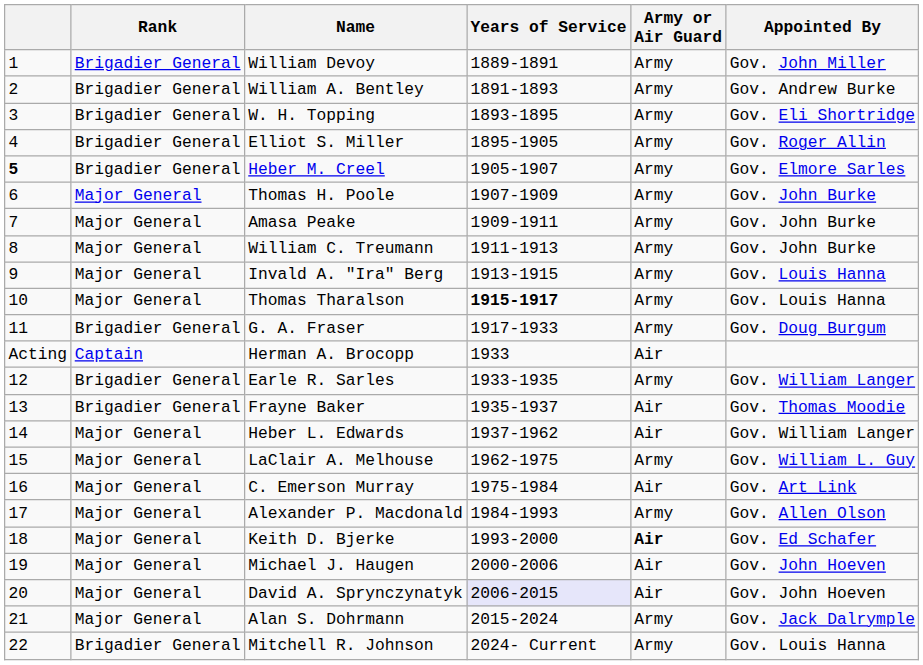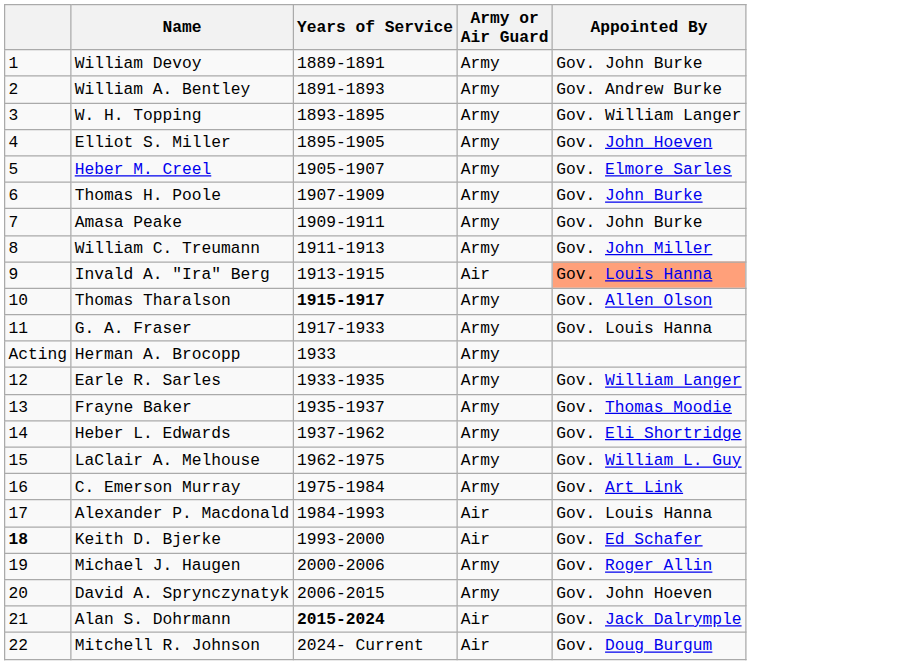 <table class="wikitable">
 <tr>
 <th></th>
-<th>Rank</th>
 <th>Name</th>
 <th>Years of Service</th>
 <th>Army or<br>Air Guard</th>
 <th>Appointed By</th>
 </tr>
 <tr>
 <td>1</td>
-<td><a href='#'>Brigadier General</a></td>
 <td>William Devoy</td>
 <td>1889-1891</td>
 <td>Army</td>
-<td>Gov. <a href='#'>John Miller</a></td>
+<td>Gov. John Burke</td>
 </tr>
 <tr>
 <td>2</td>
-<td>Brigadier General</td>
 <td>William A. Bentley</td>
 <td>1891-1893</td>
 <td>Army</td>
 <td>Gov. Andrew Burke</td>
 </tr>
 <tr>
 <td>3</td>
-<td>Brigadier General</td>
 <td>W. H. Topping</td>
 <td>1893-1895</td>
 <td>Army</td>
-<td>Gov. <a href='#'>Eli Shortridge</a></td>
+<td>Gov. William Langer</td>
 </tr>
 <tr>
 <td>4</td>
-<td>Brigadier General</td>
 <td>Elliot S. Miller</td>
 <td>1895-1905</td>
 <td>Army</td>
-<td>Gov. <a href='#'>Roger Allin</a></td>
+<td>Gov. <a href='#'>John Hoeven</a></td>
 </tr>
 <tr>
-<td><strong>5</strong></td>
-<td>Brigadier General</td>
+<td>5</td>
 <td><a href='#'>Heber M. Creel</a></td>
 <td>1905-1907</td>
 <td>Army</td>
 <td>Gov. <a href='#'>Elmore Sarles</a></td>
 </tr>
 <tr>
 <td>6</td>
-<td><a href='#'>Major General</a></td>
 <td>Thomas H. Poole</td>
 <td>1907-1909</td>
 <td>Army</td>
 <td>Gov. <a href='#'>John Burke</a></td>
 </tr>
 <tr>
 <td>7</td>
-<td>Major General</td>
 <td>Amasa Peake</td>
 <td>1909-1911</td>
 <td>Army</td>
 <td>Gov. John Burke</td>
 </tr>
 <tr>
 <td>8</td>
-<td>Major General</td>
 <td>William C. Treumann</td>
 <td>1911-1913</td>
 <td>Army</td>
-<td>Gov. John Burke</td>
+<td>Gov. <a href='#'>John Miller</a></td>
 </tr>
 <tr>
 <td>9</td>
-<td>Major General</td>
 <td>Invald A. "Ira" Berg</td>
 <td>1913-1915</td>
-<td>Army</td>
-<td>Gov. <a href='#'>Louis Hanna</a></td>
+<td>Air</td>
+<td style="background: lightsalmon;">Gov. <a href='#'>Louis Hanna</a></td>
 </tr>
 <tr>
 <td>10</td>
-<td>Major General</td>
 <td>Thomas Tharalson</td>
 <td><strong>1915-1917</strong></td>
+<td>Army</td>
+<td>Gov. <a href='#'>Allen Olson</a></td>
+</tr>
+<tr>
+<td>11</td>
+<td>G. A. Fraser</td>
+<td>1917-1933</td>
 <td>Army</td>
 <td>Gov. Louis Hanna</td>
 </tr>
 <tr>
-<td>11</td>
-<td>Brigadier General</td>
-<td>G. A. Fraser</td>
-<td>1917-1933</td>
-<td>Army</td>
-<td>Gov. <a href='#'>Doug Burgum</a></td>
-</tr>
-<tr>
 <td>Acting</td>
-<td><a href='#'>Captain</a></td>
 <td>Herman A. Brocopp</td>
 <td>1933</td>
-<td>Air</td>
+<td>Army</td>
 <td></td>
 </tr>
 <tr>
 <td>12</td>
-<td>Brigadier General</td>
 <td>Earle R. Sarles</td>
 <td>1933-1935</td>
 <td>Army</td>
 <td>Gov. <a href='#'>William Langer</a></td>
 </tr>
 <tr>
 <td>13</td>
-<td>Brigadier General</td>
 <td>Frayne Baker</td>
 <td>1935-1937</td>
-<td>Air</td>
+<td>Army</td>
 <td>Gov. <a href='#'>Thomas Moodie</a></td>
 </tr>
 <tr>
 <td>14</td>
-<td>Major General</td>
 <td>Heber L. Edwards</td>
 <td>1937-1962</td>
-<td>Air</td>
-<td>Gov. William Langer</td>
+<td>Army</td>
+<td>Gov. <a href='#'>Eli Shortridge</a></td>
 </tr>
 <tr>
 <td>15</td>
-<td>Major General</td>
 <td>LaClair A. Melhouse</td>
 <td>1962-1975</td>
 <td>Army</td>
 <td>Gov. <a href='#'>William L. Guy</a></td>
 </tr>
 <tr>
 <td>16</td>
-<td>Major General</td>
 <td>C. Emerson Murray</td>
 <td>1975-1984</td>
-<td>Air</td>
+<td>Army</td>
 <td>Gov. <a href='#'>Art Link</a></td>
 </tr>
 <tr>
 <td>17</td>
-<td>Major General</td>
 <td>Alexander P. Macdonald</td>
 <td>1984-1993</td>
-<td>Army</td>
-<td>Gov. <a href='#'>Allen Olson</a></td>
+<td>Air</td>
+<td>Gov. Louis Hanna</td>
 </tr>
 <tr>
-<td>18</td>
-<td>Major General</td>
+<td><strong>18</strong></td>
 <td>Keith D. Bjerke</td>
 <td>1993-2000</td>
-<td><strong>Air</strong></td>
+<td>Air</td>
 <td>Gov. <a href='#'>Ed Schafer</a></td>
 </tr>
 <tr>
 <td>19</td>
-<td>Major General</td>
 <td>Michael J. Haugen</td>
 <td>2000-2006</td>
-<td>Air</td>
-<td>Gov. <a href='#'>John Hoeven</a></td>
+<td>Army</td>
+<td>Gov. <a href='#'>Roger Allin</a></td>
 </tr>
 <tr>
 <td>20</td>
-<td>Major General</td>
 <td>David A. Sprynczynatyk</td>
-<td style="background: lavender;">2006-2015</td>
-<td>Air</td>
+<td>2006-2015</td>
+<td>Army</td>
 <td>Gov. John Hoeven</td>
 </tr>
 <tr>
 <td>21</td>
-<td>Major General</td>
 <td>Alan S. Dohrmann</td>
-<td>2015-2024</td>
-<td>Army</td>
+<td><strong>2015-2024</strong></td>
+<td>Air</td>
 <td>Gov. <a href='#'>Jack Dalrymple</a></td>
 </tr>
 <tr>
 <td>22</td>
-<td>Brigadier General</td>
 <td>Mitchell R. Johnson</td>
 <td>2024- Current</td>
-<td>Army</td>
-<td>Gov. Louis Hanna</td>
+<td>Air</td>
+<td>Gov. <a href='#'>Doug Burgum</a></td>
 </tr>
 </table>
